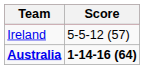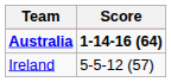 <table class="wikitable">
 <tr style="background:#f03;">
 <th>Team</th>
 <th>Score</th>
 </tr>
 <tr>
+<td><strong> <a href='#'>Australia</a></strong></td>
+<td><strong>1-14-16 (64)</strong></td>
+</tr>
+<tr>
 <td> <a href='#'>Ireland</a></td>
 <td>5-5-12 (57)</td>
 </tr>
-<tr>
-<td><strong> <a href='#'>Australia</a></strong></td>
-<td><strong>1-14-16 (64)</strong></td>
-</tr>
 </table>
